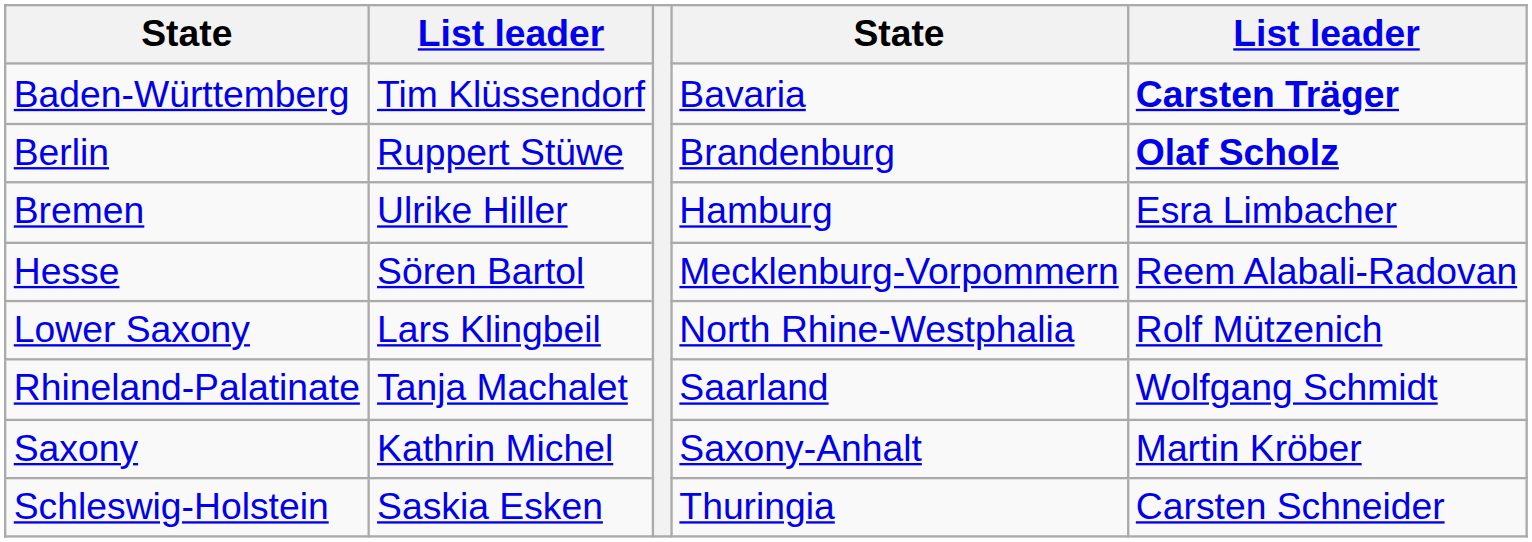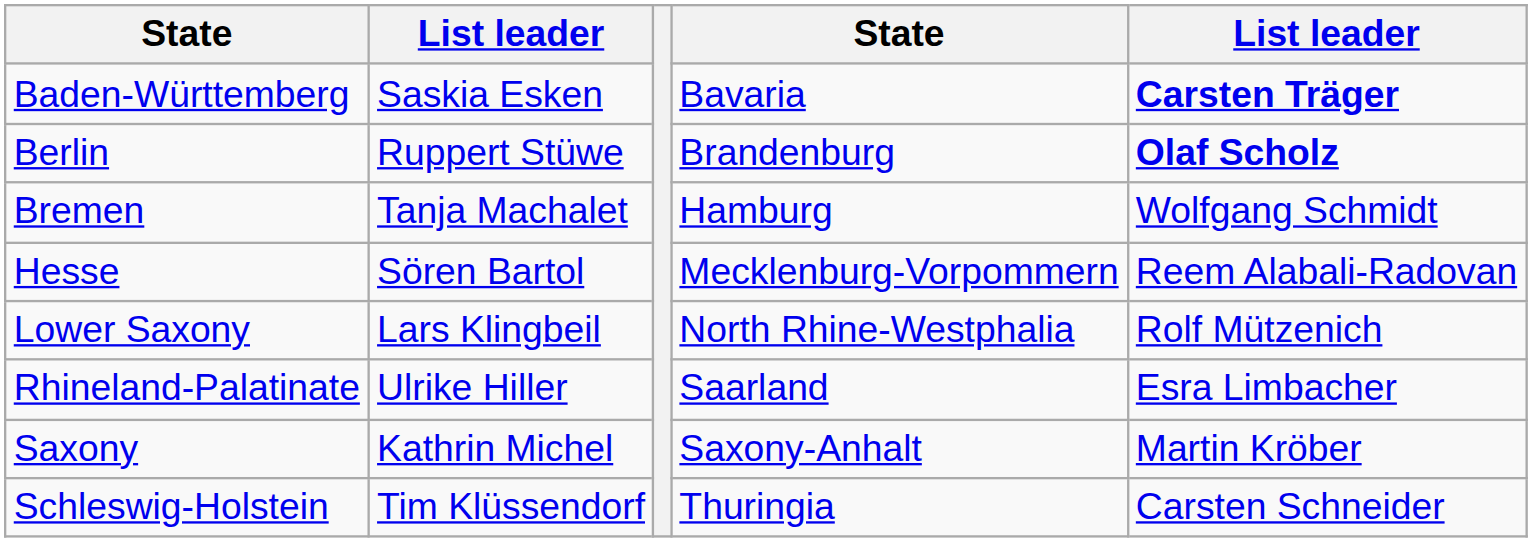 <table class="wikitable">
 <tr>
 <th>State</th>
 <th><a href='#'>List leader</a></th>
 <th rowspan="9"></th>
 <th>State</th>
 <th><a href='#'>List leader</a></th>
 </tr>
 <tr>
 <td><a href='#'>Baden-Württemberg</a></td>
-<td><a href='#'>Tim Klüssendorf</a></td>
+<td><a href='#'>Saskia Esken</a></td>
 <td><a href='#'>Bavaria</a></td>
 <td><strong><a href='#'>Carsten Träger</a></strong></td>
 </tr>
 <tr>
 <td><a href='#'>Berlin</a></td>
 <td><a href='#'>Ruppert Stüwe</a></td>
 <td><a href='#'>Brandenburg</a></td>
 <td><strong><a href='#'>Olaf Scholz</a></strong></td>
 </tr>
 <tr>
 <td><a href='#'>Bremen</a></td>
-<td><a href='#'>Ulrike Hiller</a></td>
+<td><a href='#'>Tanja Machalet</a></td>
 <td><a href='#'>Hamburg</a></td>
-<td><a href='#'>Esra Limbacher</a></td>
+<td><a href='#'>Wolfgang Schmidt</a></td>
 </tr>
 <tr>
 <td><a href='#'>Hesse</a></td>
 <td><a href='#'>Sören Bartol</a></td>
 <td><a href='#'>Mecklenburg-Vorpommern</a></td>
 <td><a href='#'>Reem Alabali-Radovan</a></td>
 </tr>
 <tr>
 <td><a href='#'>Lower Saxony</a></td>
 <td><a href='#'>Lars Klingbeil</a></td>
 <td><a href='#'>North Rhine-Westphalia</a></td>
 <td><a href='#'>Rolf Mützenich</a></td>
 </tr>
 <tr>
 <td><a href='#'>Rhineland-Palatinate</a></td>
-<td><a href='#'>Tanja Machalet</a></td>
+<td><a href='#'>Ulrike Hiller</a></td>
 <td><a href='#'>Saarland</a></td>
-<td><a href='#'>Wolfgang Schmidt</a></td>
+<td><a href='#'>Esra Limbacher</a></td>
 </tr>
 <tr>
 <td><a href='#'>Saxony</a></td>
 <td><a href='#'>Kathrin Michel</a></td>
 <td><a href='#'>Saxony-Anhalt</a></td>
 <td><a href='#'>Martin Kröber</a></td>
 </tr>
 <tr>
 <td><a href='#'>Schleswig-Holstein</a></td>
-<td><a href='#'>Saskia Esken</a></td>
+<td><a href='#'>Tim Klüssendorf</a></td>
 <td><a href='#'>Thuringia</a></td>
 <td><a href='#'>Carsten Schneider</a></td>
 </tr>
 </table>
